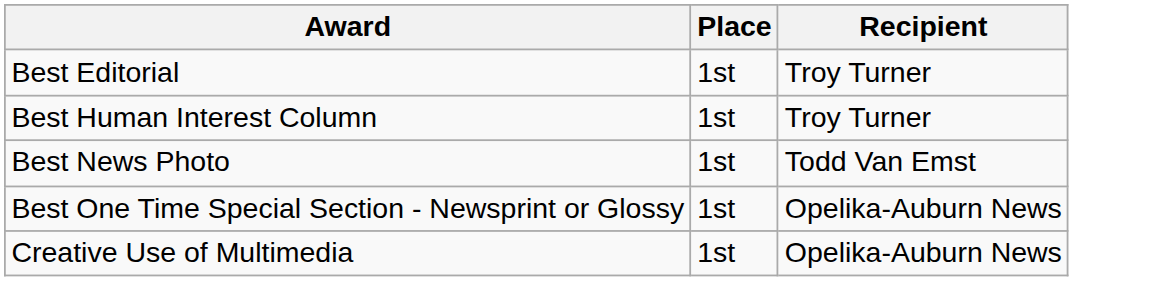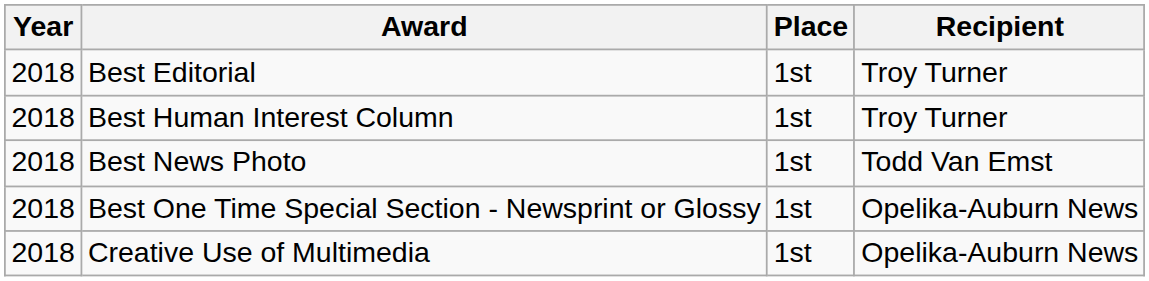 <table class="wikitable">
 <tr>
+<th>Year</th>
 <th>Award</th>
 <th>Place</th>
 <th>Recipient</th>
 </tr>
 <tr>
+<td>2018</td>
 <td>Best Editorial</td>
 <td>1st</td>
 <td>Troy Turner</td>
 </tr>
 <tr>
+<td>2018</td>
 <td>Best Human Interest Column</td>
 <td>1st</td>
 <td>Troy Turner</td>
 </tr>
 <tr>
+<td>2018</td>
 <td>Best News Photo</td>
 <td>1st</td>
 <td>Todd Van Emst</td>
 </tr>
 <tr>
+<td>2018</td>
 <td>Best One Time Special Section - Newsprint or Glossy</td>
 <td>1st</td>
 <td>Opelika-Auburn News</td>
 </tr>
 <tr>
+<td>2018</td>
 <td>Creative Use of Multimedia</td>
 <td>1st</td>
 <td>Opelika-Auburn News</td>
 </tr>
 </table>
